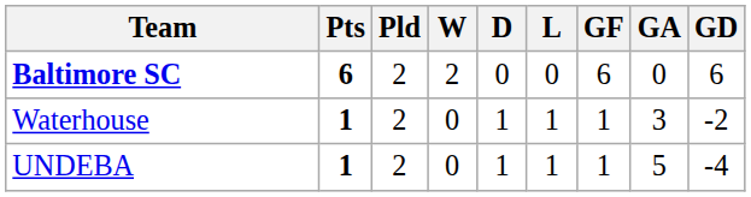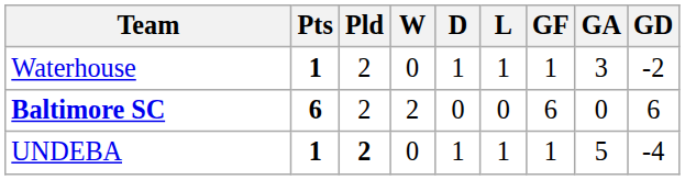 <table class="wikitable" style="text-align: center;">
 <tr>
 <th width="165">Team</th>
 <th width="20">Pts</th>
 <th width="20">Pld</th>
 <th width="20">W</th>
 <th width="20">D</th>
 <th width="20">L</th>
 <th width="20">GF</th>
 <th width="20">GA</th>
 <th width="20">GD</th>
 </tr>
 <tr bgcolor=FFFFFF>
+<td style="text-align:left;"> <a href='#'>Waterhouse</a></td>
+<td><strong>1</strong></td>
+<td>2</td>
+<td>0</td>
+<td>1</td>
+<td>1</td>
+<td>1</td>
+<td>3</td>
+<td>-2</td>
+</tr>
+<tr bgcolor=FFFFFF>
 <td style="text-align:left;"> <strong><a href='#'>Baltimore SC</a></strong></td>
 <td><strong>6</strong></td>
 <td>2</td>
 <td>2</td>
 <td>0</td>
 <td>0</td>
 <td>6</td>
 <td>0</td>
 <td>6</td>
 </tr>
 <tr bgcolor=FFFFFF>
-<td style="text-align:left;"> <a href='#'>Waterhouse</a></td>
-<td><strong>1</strong></td>
-<td>2</td>
-<td>0</td>
-<td>1</td>
-<td>1</td>
-<td>1</td>
-<td>3</td>
-<td>-2</td>
-</tr>
-<tr bgcolor=FFFFFF>
 <td style="text-align:left;"> <a href='#'>UNDEBA</a></td>
 <td><strong>1</strong></td>
-<td>2</td>
+<td><strong>2</strong></td>
 <td>0</td>
 <td>1</td>
 <td>1</td>
 <td>1</td>
 <td>5</td>
 <td>-4</td>
 </tr>
 </table>
